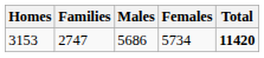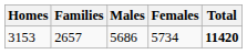 <table class="wikitable">
 <tr>
 <th>Homes</th>
 <th>Families</th>
 <th>Males</th>
 <th>Females</th>
 <th>Total</th>
 </tr>
 <tr>
 <td>3153</td>
-<td>2747</td>
+<td>2657</td>
 <td>5686</td>
 <td>5734</td>
 <td><strong>11420</strong></td>
 </tr>
 </table>
